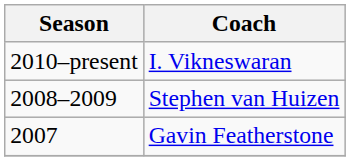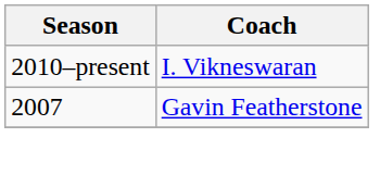 <table class="wikitable">
 <tr>
 <th>Season</th>
 <th>Coach</th>
 </tr>
 <tr>
 <td>2010–present</td>
 <td> <a href='#'>I. Vikneswaran</a></td>
 </tr>
 <tr>
-<td>2008–2009</td>
-<td> <a href='#'>Stephen van Huizen</a></td>
-</tr>
-<tr>
 <td>2007</td>
 <td> <a href='#'>Gavin Featherstone</a></td>
 </tr>
 <tr>
 </tr>
 </table>
